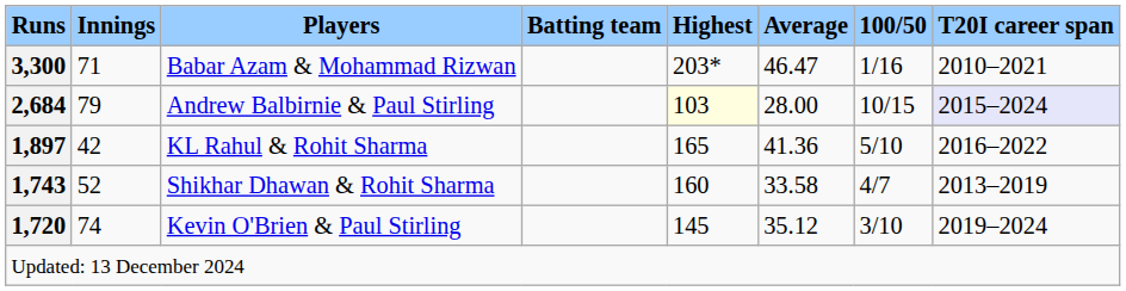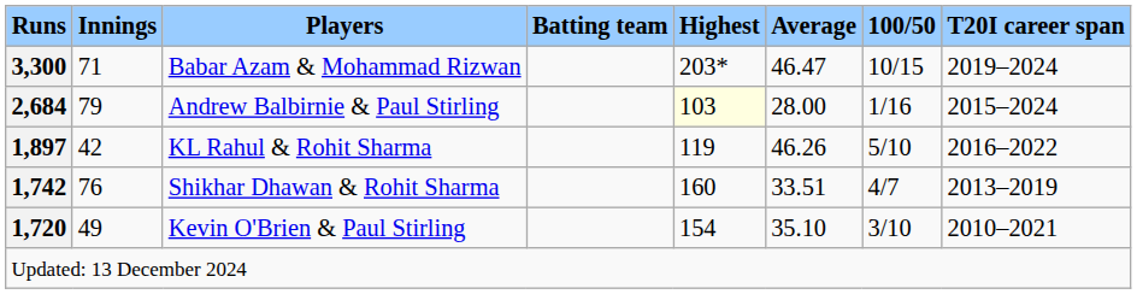 <table class="wikitable sortable defaultcenter col3left col4left" style="font-size: 95%">
 <tr>
 <th scope="col" style="background-color:#9cf;">Runs</th>
 <th scope="col" style="background-color:#9cf;">Innings</th>
 <th scope="col" style="background-color:#9cf;">Players</th>
 <th scope="col" style="background-color:#9cf;">Batting team</th>
 <th scope="col" style="background-color:#9cf;">Highest</th>
 <th scope="col" style="background-color:#9cf;">Average</th>
 <th scope="col" style="background-color:#9cf;">100/50</th>
 <th scope="col" style="background-color:#9cf;">T20I career span</th>
 </tr>
 <tr>
 <th scope-"row">3,300</th>
 <td>71</td>
 <td><a href='#'>Babar Azam</a> & <a href='#'>Mohammad Rizwan</a></td>
 <td></td>
 <td>203*</td>
 <td>46.47</td>
-<td>1/16</td>
-<td>2010–2021</td>
+<td>10/15</td>
+<td>2019–2024</td>
 </tr>
 <tr>
 <th scope="row">2,684</th>
 <td>79</td>
 <td><a href='#'>Andrew Balbirnie</a> & <a href='#'>Paul Stirling</a></td>
 <td></td>
 <td style="background: lightyellow;">103</td>
 <td>28.00</td>
-<td>10/15</td>
-<td style="background: lavender;">2015–2024</td>
+<td>1/16</td>
+<td>2015–2024</td>
 </tr>
 <tr>
 <th scope="row">1,897</th>
 <td>42</td>
 <td><a href='#'>KL Rahul</a> & <a href='#'>Rohit Sharma</a></td>
 <td></td>
-<td>165</td>
-<td>41.36</td>
+<td>119</td>
+<td>46.26</td>
 <td>5/10</td>
 <td>2016–2022</td>
 </tr>
 <tr>
-<th scope="row">1,743</th>
-<td>52</td>
+<th scope="row">1,742</th>
+<td>76</td>
 <td><a href='#'>Shikhar Dhawan</a> & <a href='#'>Rohit Sharma</a></td>
 <td></td>
 <td>160</td>
-<td>33.58</td>
+<td>33.51</td>
 <td>4/7</td>
 <td>2013–2019</td>
 </tr>
 <tr>
 <th scope="row">1,720</th>
-<td>74</td>
+<td>49</td>
 <td><a href='#'>Kevin O'Brien</a> & <a href='#'>Paul Stirling</a></td>
 <td></td>
-<td>145</td>
-<td>35.12</td>
+<td>154</td>
+<td>35.10</td>
 <td>3/10</td>
-<td>2019–2024</td>
+<td>2010–2021</td>
 </tr>
 <tr class="sortbottom">
 <td scope="row" colspan=8 style="text-align:left;"><small>Updated: 13 December 2024</small></td>
 </tr>
 </table>
